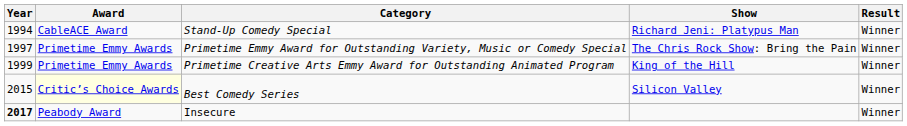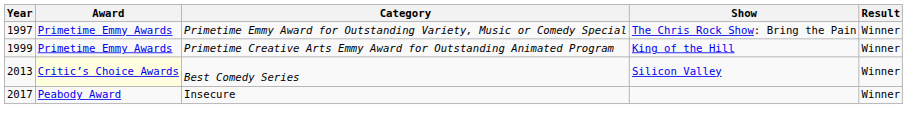 <table class="wikitable">
 <tr>
 <th>Year</th>
 <th>Award</th>
 <th>Category</th>
 <th>Show</th>
 <th>Result</th>
-</tr>
-<tr>
-<td>1994</td>
-<td><a href='#'>CableACE Award</a></td>
-<td><em>Stand-Up Comedy Special</em></td>
-<td><a href='#'>Richard Jeni: Platypus Man</a></td>
-<td>Winner</td>
 </tr>
 <tr>
 <td>1997</td>
 <td><a href='#'>Primetime Emmy Awards</a></td>
 <td><em>Primetime Emmy Award for Outstanding Variety, Music or Comedy Special</em></td>
 <td><a href='#'>The Chris Rock Show</a>: Bring the Pain</td>
 <td>Winner</td>
 </tr>
 <tr>
 <td>1999</td>
 <td><a href='#'>Primetime Emmy Awards</a></td>
 <td><em>Primetime Creative Arts Emmy Award for Outstanding Animated Program</em></td>
 <td><a href='#'>King of the Hill</a></td>
 <td>Winner</td>
 </tr>
 <tr>
-<td>2015</td>
+<td>2013</td>
 <td style="background: lightyellow;"><a href='#'>Critic’s Choice Awards</a></td>
 <td><br><em>Best Comedy Series</em></td>
 <td><a href='#'>Silicon Valley</a></td>
 <td>Winner</td>
 </tr>
 <tr>
-<td><strong>2017</strong></td>
+<td>2017</td>
 <td><a href='#'>Peabody Award</a></td>
 <td>Insecure</td>
 <td></td>
 <td>Winner</td>
 </tr>
 </table>
